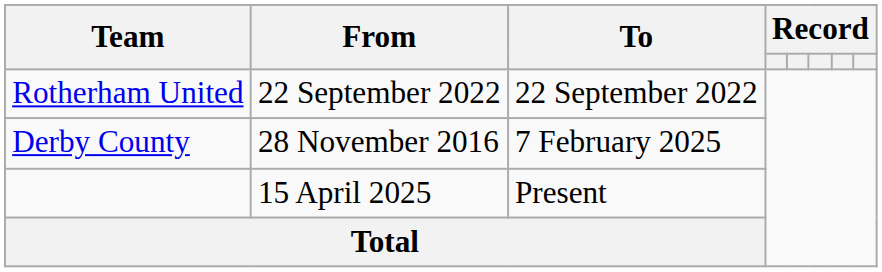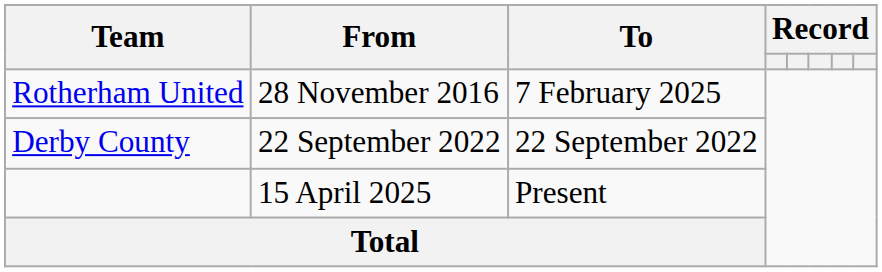 <table class=wikitable style=text-align:center>
 <tr>
 <th rowspan=2>Team</th>
 <th rowspan=2>From</th>
 <th rowspan=2>To</th>
 <th colspan=5>Record</th>
 </tr>
 <tr>
 <th></th>
 <th></th>
 <th></th>
 <th></th>
 <th></th>
 </tr>
 <tr>
 <td align=left><a href='#'>Rotherham United</a></td>
-<td align=left>22 September 2022</td>
-<td align=left>22 September 2022<br></td>
+<td align=left>28 November 2016</td>
+<td align=left>7 February 2025<br></td>
 </tr>
 <tr>
 <td align=left><a href='#'>Derby County</a></td>
-<td align=left>28 November 2016</td>
-<td align=left>7 February 2025<br></td>
+<td align=left>22 September 2022</td>
+<td align=left>22 September 2022<br></td>
 </tr>
 <tr>
 <td align=left></td>
 <td align=left>15 April 2025</td>
 <td align=left>Present<br></td>
 </tr>
 <tr>
 <th colspan=3>Total<br></th>
 </tr>
 </table>
